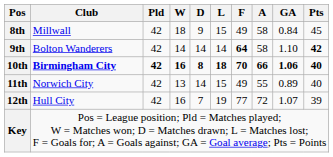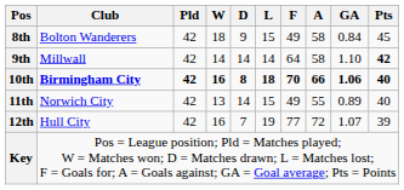 <table class="wikitable" style="text-align:center">
 <tr>
 <th scope="col">Pos</th>
 <th scope="col">Club</th>
 <th scope="col">Pld</th>
 <th scope="col">W</th>
 <th scope="col">D</th>
 <th scope="col">L</th>
 <th scope="col">F</th>
 <th scope="col">A</th>
 <th scope="col">GA</th>
 <th scope="col">Pts</th>
 </tr>
 <tr>
 <th scope="row">8th</th>
-<td align="left"><a href='#'>Millwall</a></td>
+<td align="left"><a href='#'>Bolton Wanderers</a></td>
 <td>42</td>
 <td>18</td>
 <td>9</td>
 <td>15</td>
 <td>49</td>
 <td>58</td>
 <td>0.84</td>
 <td>45</td>
 </tr>
 <tr>
 <th scope="row">9th</th>
-<td align="left"><a href='#'>Bolton Wanderers</a></td>
+<td align="left"><a href='#'>Millwall</a></td>
 <td>42</td>
 <td>14</td>
 <td>14</td>
 <td>14</td>
-<td><strong>64</strong></td>
+<td>64</td>
 <td>58</td>
 <td>1.10</td>
 <td><strong>42</strong></td>
 </tr>
 <tr style="font-weight:bold">
 <th scope="row">10th</th>
 <td align="left"><a href='#'>Birmingham City</a></td>
 <td>42</td>
 <td>16</td>
 <td>8</td>
 <td>18</td>
 <td>70</td>
 <td>66</td>
 <td>1.06</td>
 <td>40</td>
 </tr>
 <tr>
 <th scope="row">11th</th>
 <td align="left"><a href='#'>Norwich City</a></td>
 <td>42</td>
 <td>13</td>
 <td>14</td>
 <td>15</td>
 <td>49</td>
 <td>55</td>
 <td>0.89</td>
 <td>40</td>
 </tr>
 <tr>
 <th scope="row">12th</th>
 <td align="left"><a href='#'>Hull City</a></td>
 <td>42</td>
 <td>16</td>
 <td>7</td>
 <td>19</td>
 <td>77</td>
 <td>72</td>
 <td>1.07</td>
 <td>39</td>
 </tr>
 <tr>
 <th scope="row">Key</th>
 <td colspan="9">Pos = League position; Pld = Matches played;<br>W = Matches won; D = Matches drawn; L = Matches lost;<br>F = Goals for; A = Goals against; GA = <a href='#'>Goal average</a>; Pts = Points</td>
 </tr>
 </table>
